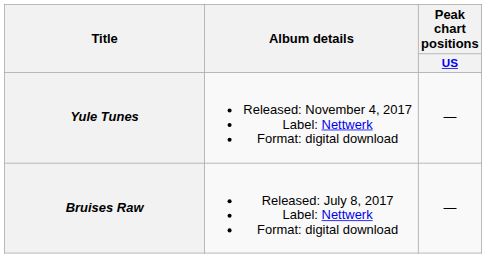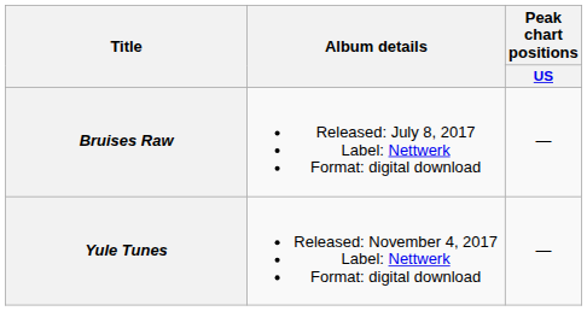 <table class="wikitable plainrowheaders" style="text-align:center;">
 <tr>
 <th scope="col" rowspan="2" style="width:15em;">Title</th>
 <th scope="col" rowspan="2" style="width:16em;">Album details</th>
 <th scope="col">Peak chart positions</th>
 </tr>
 <tr>
 <th scope="col" style="width:2.5em;font-size:90%;"><a href='#'>US</a><br></th>
 </tr>
 <tr>
+<th scope="row"><em>Bruises Raw</em></th>
+<td><br><ul><li>Released: July 8, 2017</li><li>Label: <a href='#'>Nettwerk</a></li><li>Format: digital download</li></ul></td>
+<td>—</td>
+</tr>
+<tr>
 <th scope="row"><em>Yule Tunes</em></th>
 <td><br><ul><li>Released: November 4, 2017</li><li>Label: <a href='#'>Nettwerk</a></li><li>Format: digital download</li></ul></td>
 <td>—</td>
 </tr>
-<tr>
-<th scope="row"><em>Bruises Raw</em></th>
-<td><br><ul><li>Released: July 8, 2017</li><li>Label: <a href='#'>Nettwerk</a></li><li>Format: digital download</li></ul></td>
-<td>—</td>
-</tr>
 </table>
